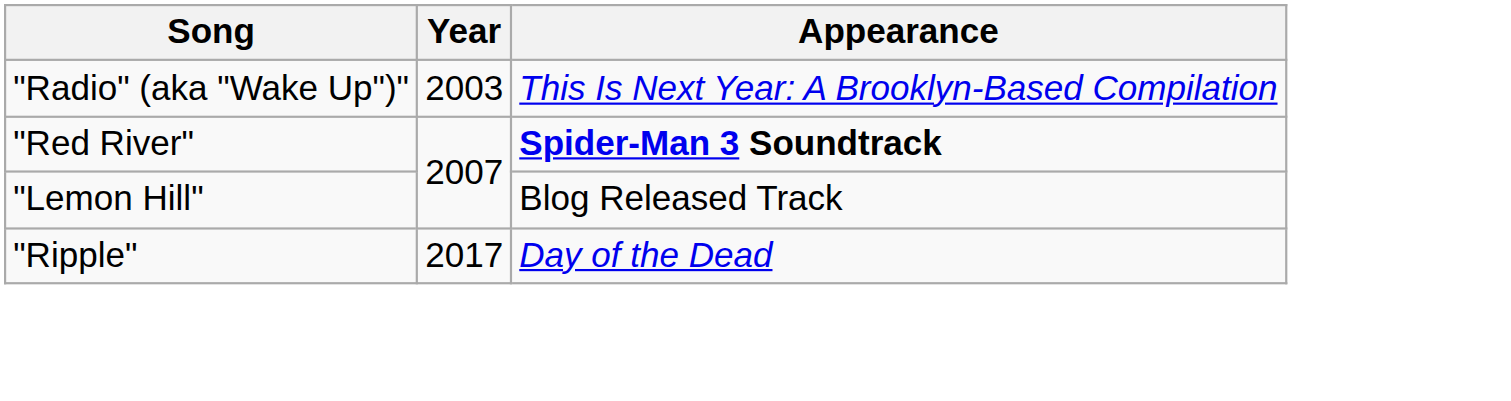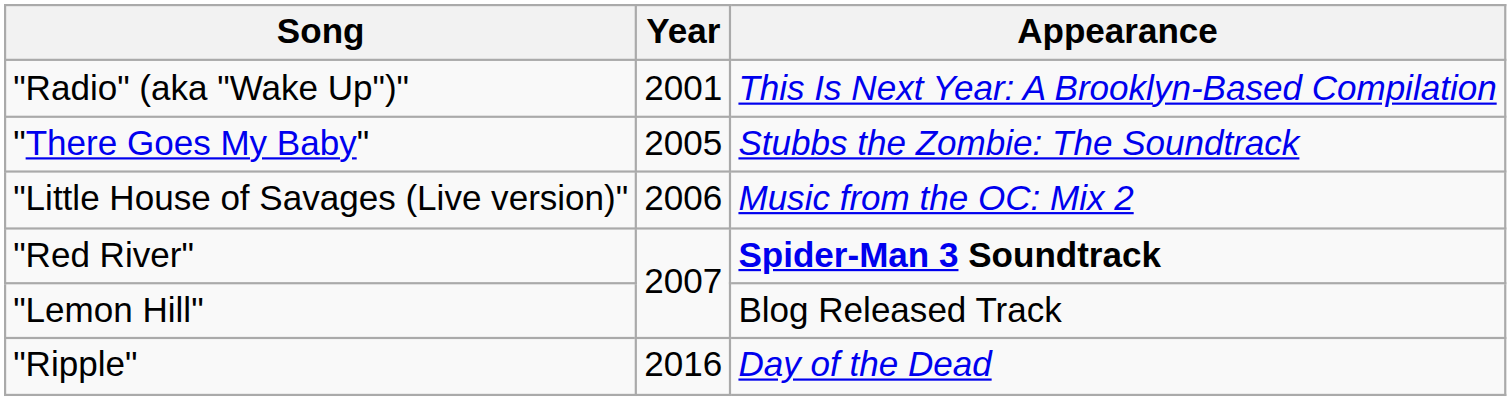 <table class="wikitable sortable" style="text-align:left">
 <tr>
 <th>Song</th>
 <th>Year</th>
 <th>Appearance</th>
 </tr>
 <tr>
 <td>"Radio" (aka "Wake Up")"</td>
-<td>2003</td>
+<td>2001</td>
 <td><em><a href='#'>This Is Next Year: A Brooklyn-Based Compilation</a></em></td>
+</tr>
+<tr>
+<td>"<a href='#'>There Goes My Baby</a>"</td>
+<td>2005</td>
+<td><em><a href='#'>Stubbs the Zombie: The Soundtrack</a></em></td>
+</tr>
+<tr>
+<td>"Little House of Savages (Live version)"</td>
+<td>2006</td>
+<td><em><a href='#'>Music from the OC: Mix 2</a></em></td>
 </tr>
 <tr>
 <td>"Red River"</td>
 <td rowspan="2">2007</td>
 <td><strong><a href='#'>Spider-Man 3</a> Soundtrack</strong></td>
 </tr>
 <tr>
 <td>"Lemon Hill"</td>
 <td>Blog Released Track</td>
 </tr>
 <tr>
 <td>"Ripple"</td>
-<td>2017</td>
+<td>2016</td>
 <td><em><a href='#'>Day of the Dead</a></em></td>
 </tr>
 </table>
